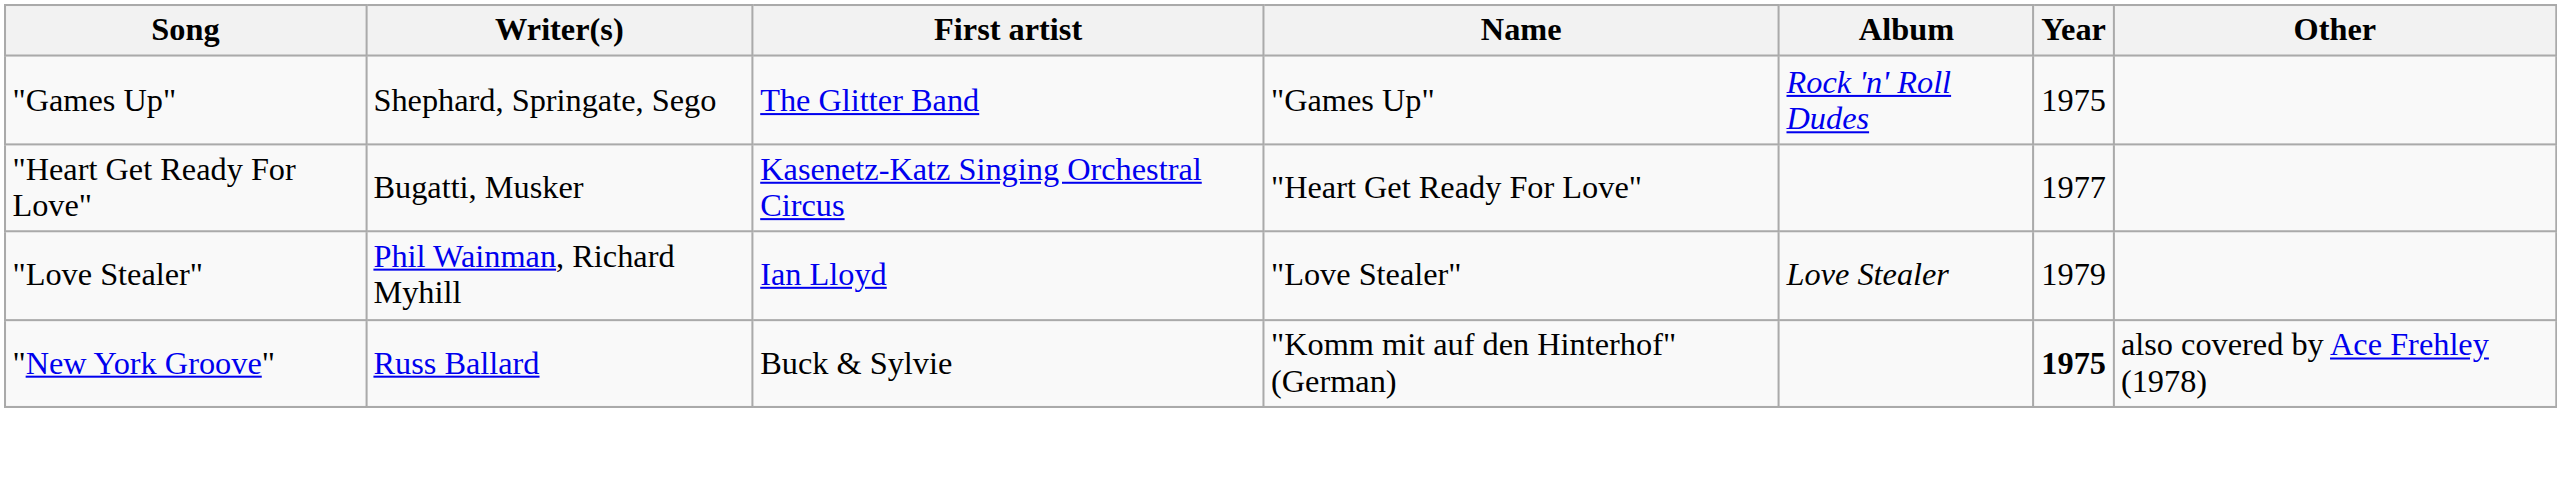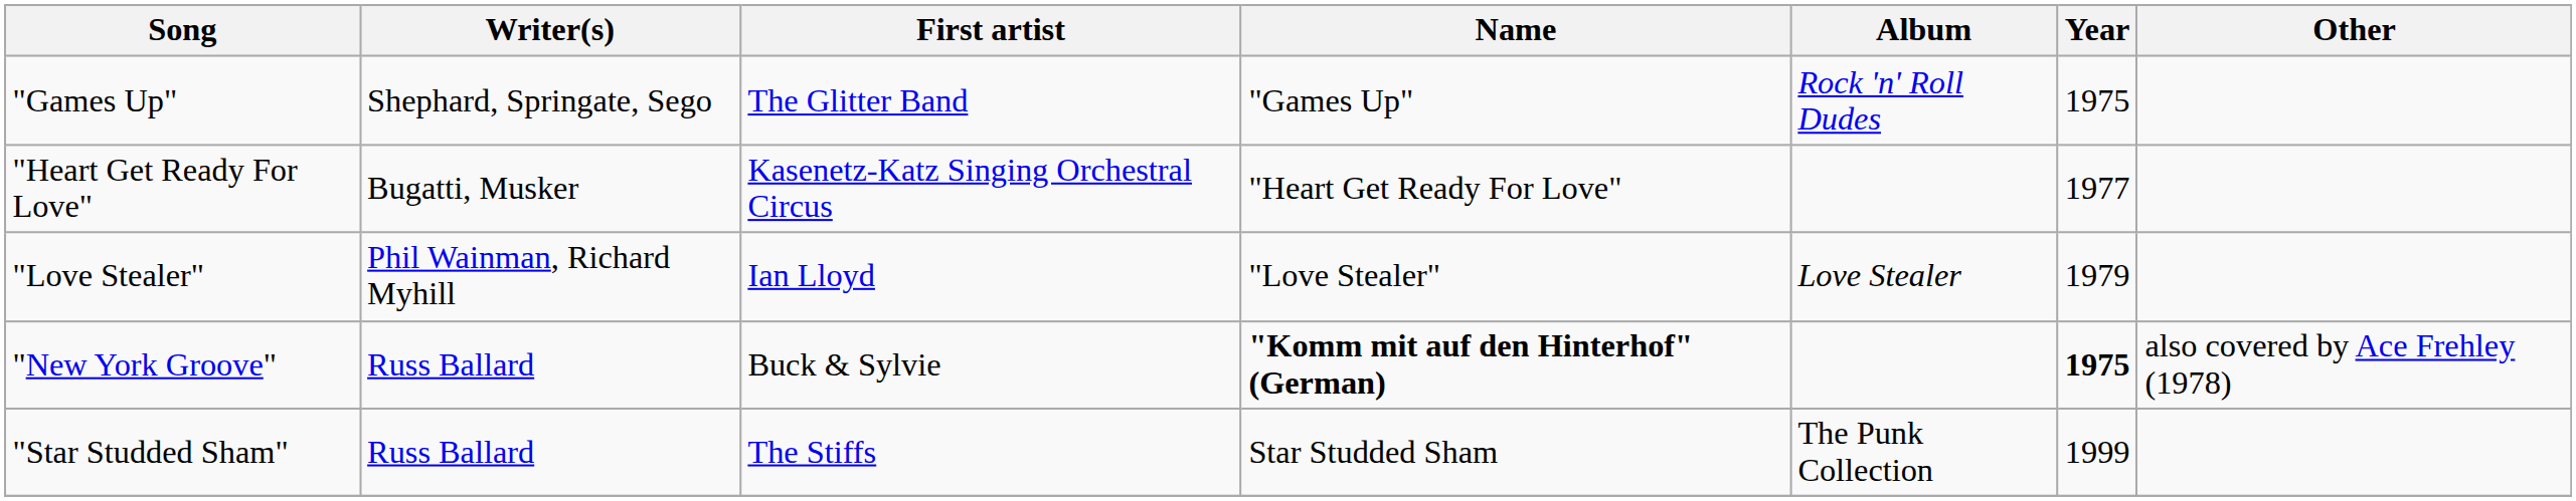 <table class="wikitable sortable" style="margin:0.5em auto; clear: both; text-align: left; width:100%">
 <tr>
 <th>Song</th>
 <th>Writer(s)</th>
 <th>First artist</th>
 <th>Name</th>
 <th>Album</th>
 <th>Year</th>
 <th>Other</th>
 </tr>
 <tr>
 <td>"Games Up"</td>
 <td>Shephard, Springate, Sego</td>
 <td><a href='#'>The Glitter Band</a></td>
 <td>"Games Up"</td>
 <td><em><a href='#'>Rock 'n' Roll Dudes</a></em></td>
 <td>1975</td>
 <td></td>
 </tr>
 <tr>
 <td>"Heart Get Ready For Love"</td>
 <td>Bugatti, Musker</td>
 <td><a href='#'>Kasenetz-Katz Singing Orchestral Circus</a></td>
 <td>"Heart Get Ready For Love"</td>
 <td></td>
 <td>1977</td>
 <td></td>
 </tr>
 <tr>
 <td>"Love Stealer"</td>
 <td><a href='#'>Phil Wainman</a>, Richard Myhill</td>
 <td><a href='#'>Ian Lloyd</a></td>
 <td>"Love Stealer"</td>
 <td><em>Love Stealer</em></td>
 <td>1979</td>
 <td></td>
 </tr>
 <tr>
 <td>"<a href='#'>New York Groove</a>"</td>
 <td><a href='#'>Russ Ballard</a></td>
 <td>Buck & Sylvie</td>
-<td>"Komm mit auf den Hinterhof" (German)</td>
+<td><strong>"Komm mit auf den Hinterhof" (German)</strong></td>
 <td></td>
 <td><strong>1975</strong></td>
 <td>also covered by <a href='#'>Ace Frehley</a> (1978)</td>
 </tr>
 <tr>
+<td>"Star Studded Sham"</td>
+<td><a href='#'>Russ Ballard</a></td>
+<td><a href='#'>The Stiffs</a></td>
+<td>Star Studded Sham</td>
+<td>The Punk Collection</td>
+<td>1999</td>
+<td></td>
+</tr>
+<tr>
 </tr>
 </table>
